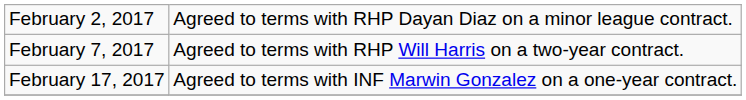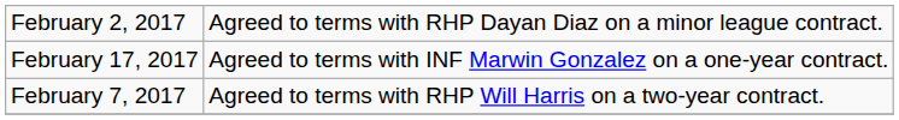 <table class="wikitable">
 <tr>
 <td>February 2, 2017</td>
 <td>Agreed to terms with RHP Dayan Diaz on a minor league contract.</td>
 </tr>
 <tr>
+<td>February 17, 2017</td>
+<td>Agreed to terms with INF <a href='#'>Marwin Gonzalez</a> on a one-year contract.</td>
+</tr>
+<tr>
 <td>February 7, 2017</td>
 <td>Agreed to terms with RHP <a href='#'>Will Harris</a> on a two-year contract.</td>
 </tr>
 <tr>
-<td>February 17, 2017</td>
-<td>Agreed to terms with INF <a href='#'>Marwin Gonzalez</a> on a one-year contract.</td>
-</tr>
-<tr>
 </tr>
 </table>
